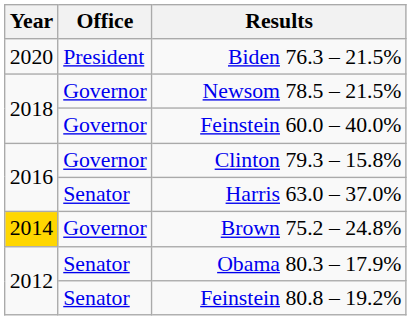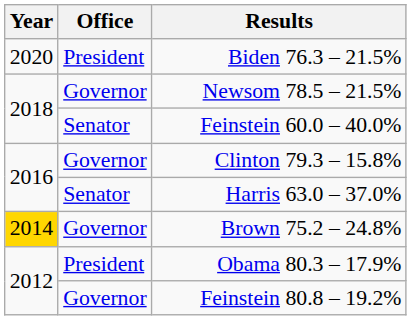 <table class=wikitable>
 <tr>
 <th width="30">Year</th>
 <th width="60">Office</th>
 <th width="180">Results</th>
 </tr>
 <tr>
 <td rowspan="1">2020</td>
 <td><a href='#'>President</a></td>
 <td align="right" ><a href='#'>Biden</a> 76.3 – 21.5%</td>
 </tr>
 <tr>
 <td rowspan="2">2018</td>
 <td><a href='#'>Governor</a></td>
 <td align="right" ><a href='#'>Newsom</a> 78.5 – 21.5%</td>
 </tr>
 <tr>
-<td><a href='#'>Governor</a></td>
+<td><a href='#'>Senator</a></td>
 <td align="right" ><a href='#'>Feinstein</a> 60.0 – 40.0%</td>
 </tr>
 <tr>
 <td rowspan="2">2016</td>
 <td><a href='#'>Governor</a></td>
 <td align="right" ><a href='#'>Clinton</a> 79.3 – 15.8%</td>
 </tr>
 <tr>
 <td><a href='#'>Senator</a></td>
 <td align="right" ><a href='#'>Harris</a> 63.0 – 37.0%</td>
 </tr>
 <tr>
 <td style="background: gold;">2014</td>
 <td><a href='#'>Governor</a></td>
 <td align="right" ><a href='#'>Brown</a> 75.2 – 24.8%</td>
 </tr>
 <tr>
 <td rowspan="2">2012</td>
-<td><a href='#'>Senator</a></td>
+<td><a href='#'>President</a></td>
 <td align="right" ><a href='#'>Obama</a> 80.3 – 17.9%</td>
 </tr>
 <tr>
-<td><a href='#'>Senator</a></td>
+<td><a href='#'>Governor</a></td>
 <td align="right" ><a href='#'>Feinstein</a> 80.8 – 19.2%</td>
 </tr>
 </table>
